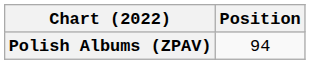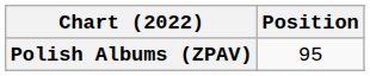 <table class="wikitable plainrowheaders" style="text-align:center">
 <tr>
 <th scope="col">Chart (2022)</th>
 <th scope="col">Position</th>
 </tr>
 <tr>
 <th scope="row">Polish Albums (ZPAV)</th>
-<td>94</td>
+<td>95</td>
 </tr>
 </table>
